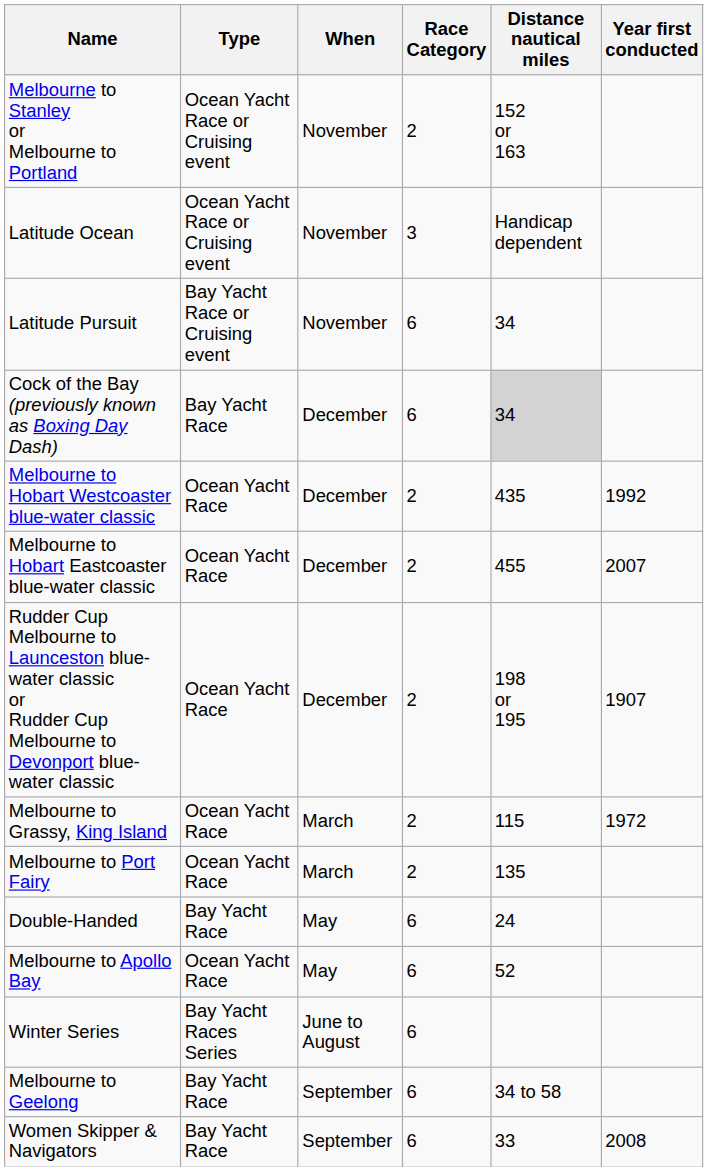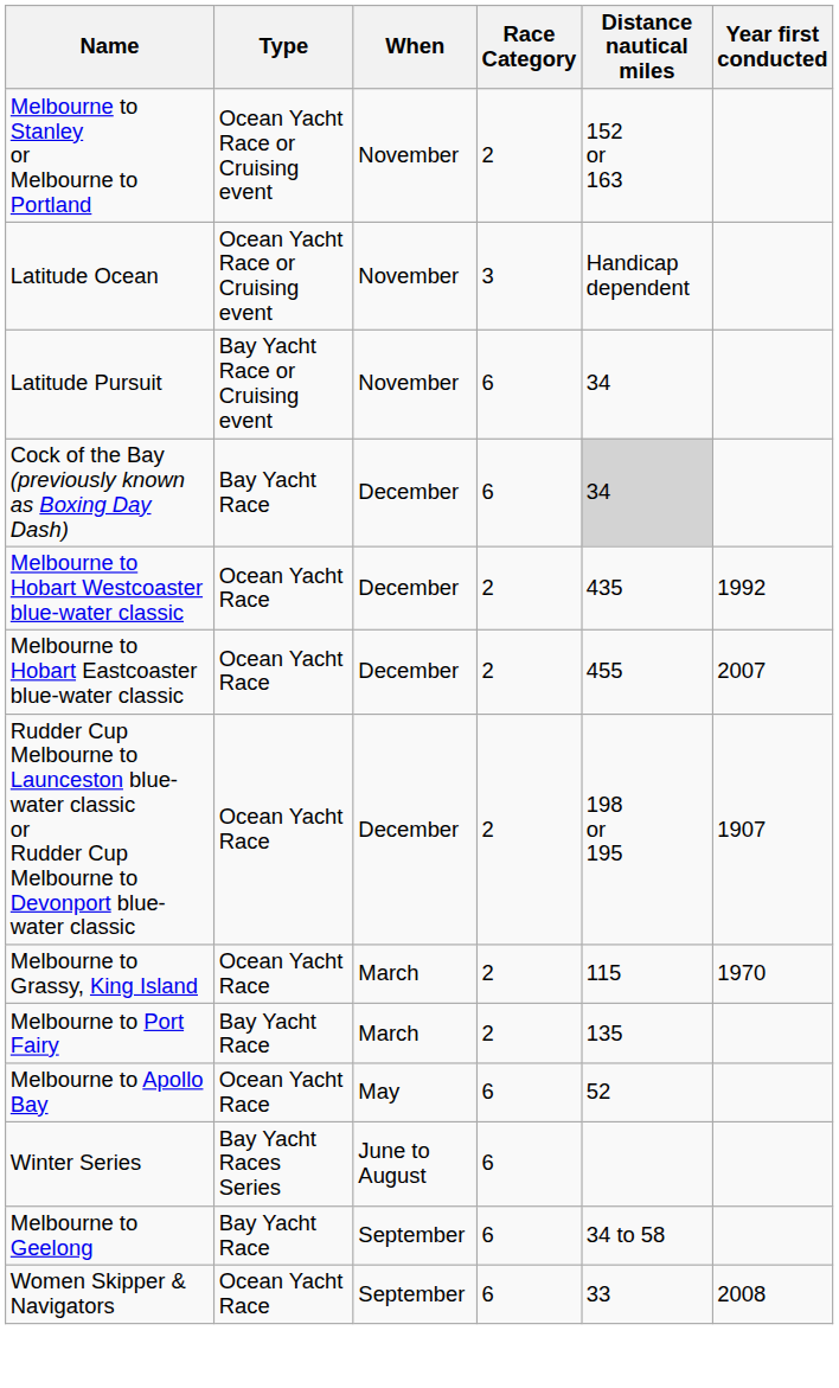 <table class="wikitable">
 <tr>
 <th>Name</th>
 <th>Type</th>
 <th>When</th>
 <th>Race<br>Category</th>
 <th>Distance<br>nautical miles</th>
 <th>Year first<br>conducted</th>
 </tr>
 <tr>
 <td><a href='#'>Melbourne</a> to <a href='#'>Stanley</a><br>or<br>Melbourne to <a href='#'>Portland</a></td>
 <td>Ocean Yacht Race or Cruising event</td>
 <td>November</td>
 <td>2</td>
 <td>152<br>or<br>163</td>
 <td></td>
 </tr>
 <tr>
 <td>Latitude Ocean</td>
 <td>Ocean Yacht Race or Cruising event</td>
 <td>November</td>
 <td>3</td>
 <td>Handicap dependent</td>
 <td></td>
 </tr>
 <tr>
 <td>Latitude Pursuit</td>
 <td>Bay Yacht Race or Cruising event</td>
 <td>November</td>
 <td>6</td>
 <td>34</td>
 <td></td>
 </tr>
 <tr>
 <td>Cock of the Bay <em>(previously known as <a href='#'>Boxing Day</a> Dash)</em></td>
 <td>Bay Yacht Race</td>
 <td>December</td>
 <td>6</td>
 <td style="background: lightgrey;">34</td>
 <td></td>
 </tr>
 <tr>
 <td><a href='#'>Melbourne to Hobart Westcoaster blue-water classic</a></td>
 <td>Ocean Yacht Race</td>
 <td>December</td>
 <td>2</td>
 <td>435</td>
 <td>1992</td>
 </tr>
 <tr>
 <td>Melbourne to <a href='#'>Hobart</a> Eastcoaster blue-water classic</td>
 <td>Ocean Yacht Race</td>
 <td>December</td>
 <td>2</td>
 <td>455</td>
 <td>2007</td>
 </tr>
 <tr>
 <td>Rudder Cup Melbourne to <a href='#'>Launceston</a> blue-water classic<br>or<br>Rudder Cup Melbourne to <a href='#'>Devonport</a> blue-water classic</td>
 <td>Ocean Yacht Race</td>
 <td>December</td>
 <td>2</td>
 <td>198<br>or<br>195</td>
 <td>1907</td>
 </tr>
 <tr>
 <td>Melbourne to Grassy, <a href='#'>King Island</a></td>
 <td>Ocean Yacht Race</td>
 <td>March</td>
 <td>2</td>
 <td>115</td>
-<td>1972</td>
+<td>1970</td>
 </tr>
 <tr>
 <td>Melbourne to <a href='#'>Port Fairy</a></td>
-<td>Ocean Yacht Race</td>
+<td>Bay Yacht Race</td>
 <td>March</td>
 <td>2</td>
 <td>135</td>
-<td></td>
-</tr>
-<tr>
-<td>Double-Handed</td>
-<td>Bay Yacht Race</td>
-<td>May</td>
-<td>6</td>
-<td>24</td>
 <td></td>
 </tr>
 <tr>
 <td>Melbourne to <a href='#'>Apollo Bay</a></td>
 <td>Ocean Yacht Race</td>
 <td>May</td>
 <td>6</td>
 <td>52</td>
 <td></td>
 </tr>
 <tr>
 <td>Winter Series</td>
 <td>Bay Yacht Races Series</td>
 <td>June to August</td>
 <td>6</td>
 <td></td>
 <td></td>
 </tr>
 <tr>
 <td>Melbourne to <a href='#'>Geelong</a></td>
 <td>Bay Yacht Race</td>
 <td>September</td>
 <td>6</td>
 <td>34 to 58</td>
 <td></td>
 </tr>
 <tr>
 <td>Women Skipper & Navigators</td>
-<td>Bay Yacht Race</td>
+<td>Ocean Yacht Race</td>
 <td>September</td>
 <td>6</td>
 <td>33</td>
 <td>2008</td>
 </tr>
 </table>
